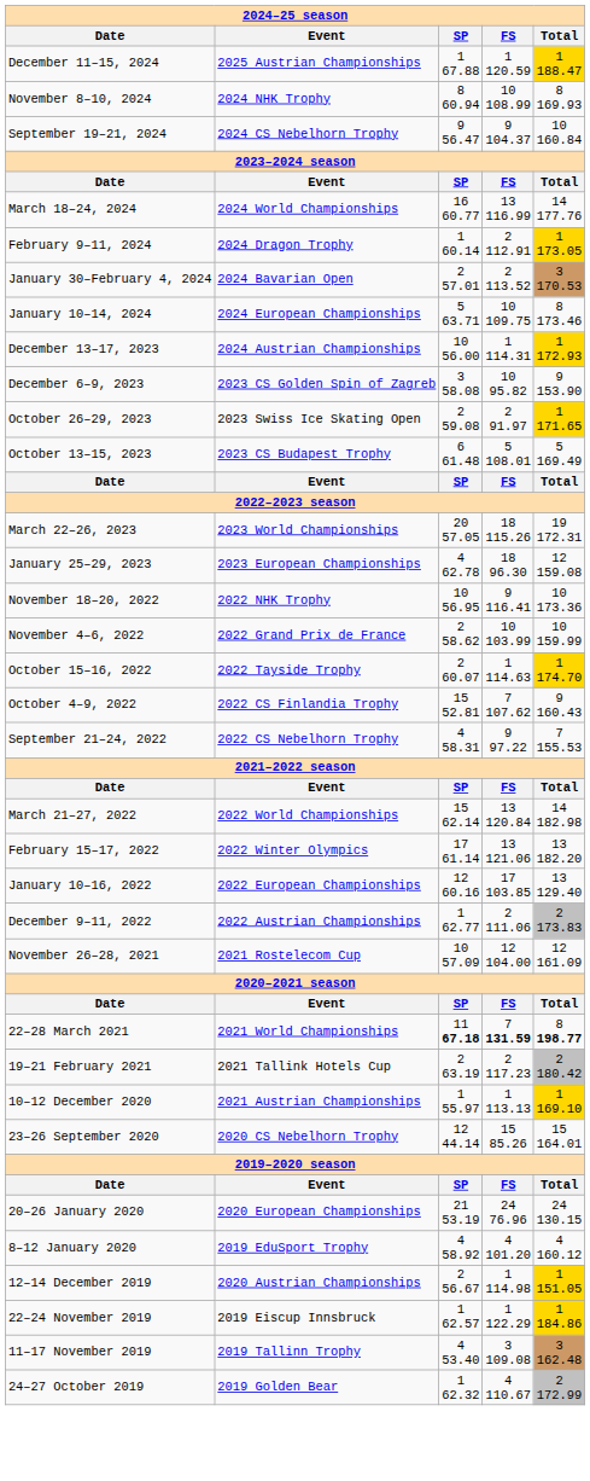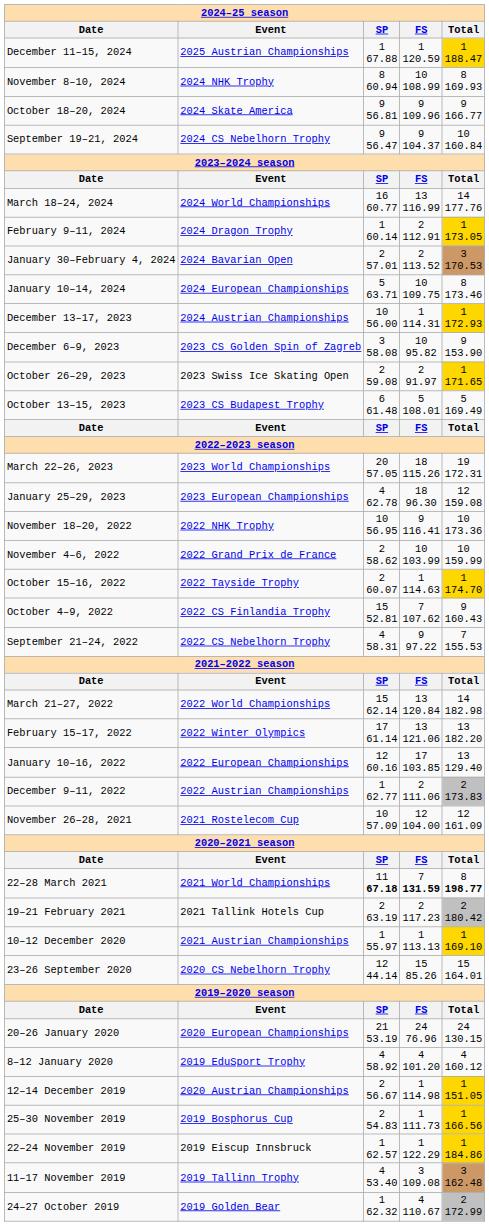 <table class="wikitable">
 <tr>
 <th colspan="5" style="background-color: #ffdead; " align="center"><strong><a href='#'>2024–25 season</a></strong></th>
 </tr>
 <tr>
 <th>Date</th>
 <th>Event</th>
 <th><a href='#'>SP</a></th>
 <th><a href='#'>FS</a></th>
 <th>Total</th>
 </tr>
 <tr>
 <td>December 11–15, 2024</td>
 <td><a href='#'>2025 Austrian Championships</a></td>
 <td align="center">1 <br> 67.88</td>
 <td align="center">1 <br> 120.59</td>
 <td align="center" bgcolor=gold>1 <br> 188.47</td>
 </tr>
 <tr>
 <td>November 8–10, 2024</td>
 <td><a href='#'>2024 NHK Trophy</a></td>
 <td align="center">8 <br> 60.94</td>
 <td align="center">10 <br> 108.99</td>
 <td align="center">8 <br> 169.93</td>
+</tr>
+<tr>
+<td>October 18–20, 2024</td>
+<td><a href='#'>2024 Skate America</a></td>
+<td align="center">9 <br> 56.81</td>
+<td align="center">9 <br> 109.96</td>
+<td align="center">9 <br> 166.77</td>
 </tr>
 <tr>
 <td>September 19–21, 2024</td>
 <td><a href='#'>2024 CS Nebelhorn Trophy</a></td>
 <td align="center">9 <br> 56.47</td>
 <td align="center">9 <br> 104.37</td>
 <td align="center">10 <br> 160.84</td>
 </tr>
 <tr>
 <td style="background-color: #ffdead; " colspan=5 align=center><a href='#'><strong>2023–2024 season</strong></a></td>
 </tr>
 <tr>
 <th>Date</th>
 <th>Event</th>
 <th><a href='#'>SP</a></th>
 <th><a href='#'>FS</a></th>
 <th>Total</th>
 </tr>
 <tr>
 <td>March 18–24, 2024</td>
 <td><a href='#'>2024 World Championships</a></td>
 <td align=center>16 <br> 60.77</td>
 <td align=center>13 <br> 116.99</td>
 <td align=center>14 <br> 177.76</td>
 </tr>
 <tr>
 <td>February 9–11, 2024</td>
 <td><a href='#'>2024 Dragon Trophy</a></td>
 <td align=center>1 <br> 60.14</td>
 <td align=center>2 <br> 112.91</td>
 <td align=center bgcolor=gold>1 <br> 173.05</td>
 </tr>
 <tr>
 <td>January 30–February 4, 2024</td>
 <td><a href='#'>2024 Bavarian Open</a></td>
 <td align=center>2 <br> 57.01</td>
 <td align=center>2 <br> 113.52</td>
 <td align=center bgcolor=cc9966>3 <br> 170.53</td>
 </tr>
 <tr>
 <td>January 10–14, 2024</td>
 <td><a href='#'>2024 European Championships</a></td>
 <td align=center>5 <br> 63.71</td>
 <td align=center>10 <br> 109.75</td>
 <td align=center>8 <br> 173.46</td>
 </tr>
 <tr>
 <td>December 13–17, 2023</td>
 <td><a href='#'>2024 Austrian Championships</a></td>
 <td align=center>10 <br> 56.00</td>
 <td align=center>1 <br> 114.31</td>
 <td align=center bgcolor=gold>1 <br> 172.93</td>
 </tr>
 <tr>
 <td>December 6–9, 2023</td>
 <td><a href='#'>2023 CS Golden Spin of Zagreb</a></td>
 <td align=center>3 <br> 58.08</td>
 <td align=center>10 <br> 95.82</td>
 <td align=center>9 <br> 153.90</td>
 </tr>
 <tr>
 <td>October 26–29, 2023</td>
 <td>2023 Swiss Ice Skating Open</td>
 <td align=center>2 <br> 59.08</td>
 <td align=center>2 <br> 91.97</td>
 <td align=center bgcolor=gold>1 <br> 171.65</td>
 </tr>
 <tr>
 <td>October 13–15, 2023</td>
 <td><a href='#'>2023 CS Budapest Trophy</a></td>
 <td align=center>6 <br> 61.48</td>
 <td align=center>5 <br> 108.01</td>
 <td align=center>5 <br> 169.49</td>
 </tr>
 <tr>
 <th>Date</th>
 <th>Event</th>
 <th><a href='#'>SP</a></th>
 <th><a href='#'>FS</a></th>
 <th>Total</th>
 </tr>
 <tr>
 <td style="background-color: #ffdead; " colspan=5 align=center><a href='#'><strong>2022–2023 season</strong></a></td>
 </tr>
 <tr>
 <td>March 22–26, 2023</td>
 <td><a href='#'>2023 World Championships</a></td>
 <td align=center>20 <br> 57.05</td>
 <td align=center>18 <br> 115.26</td>
 <td align=center>19 <br> 172.31</td>
 </tr>
 <tr>
 <td>January 25–29, 2023</td>
 <td><a href='#'>2023 European Championships</a></td>
 <td align=center>4 <br> 62.78</td>
 <td align=center>18 <br> 96.30</td>
 <td align=center>12 <br> 159.08</td>
 </tr>
 <tr>
 <td>November 18–20, 2022</td>
 <td><a href='#'>2022 NHK Trophy</a></td>
 <td align=center>10 <br> 56.95</td>
 <td align=center>9 <br> 116.41</td>
 <td align=center>10 <br> 173.36</td>
 </tr>
 <tr>
 <td>November 4–6, 2022</td>
 <td><a href='#'>2022 Grand Prix de France</a></td>
 <td align=center>2 <br> 58.62</td>
 <td align=center>10 <br> 103.99</td>
 <td align=center>10 <br> 159.99</td>
 </tr>
 <tr>
 <td>October 15–16, 2022</td>
 <td><a href='#'>2022 Tayside Trophy</a></td>
 <td align=center>2 <br> 60.07</td>
 <td align=center>1 <br> 114.63</td>
 <td align=center bgcolor=gold>1 <br> 174.70</td>
 </tr>
 <tr>
 <td>October 4–9, 2022</td>
 <td><a href='#'>2022 CS Finlandia Trophy</a></td>
 <td align=center>15 <br> 52.81</td>
 <td align=center>7 <br> 107.62</td>
 <td align=center>9 <br> 160.43</td>
 </tr>
 <tr>
 <td>September 21–24, 2022</td>
 <td><a href='#'>2022 CS Nebelhorn Trophy</a></td>
 <td align=center>4 <br> 58.31</td>
 <td align=center>9 <br> 97.22</td>
 <td align=center>7 <br> 155.53</td>
 </tr>
 <tr>
 <td style="background-color: #ffdead; " colspan=5 align=center><a href='#'><strong>2021–2022 season</strong></a></td>
 </tr>
 <tr>
 <th>Date</th>
 <th>Event</th>
 <th><a href='#'>SP</a></th>
 <th><a href='#'>FS</a></th>
 <th>Total</th>
 </tr>
 <tr>
 <td>March 21–27, 2022</td>
 <td><a href='#'>2022 World Championships</a></td>
 <td align=center>15 <br> 62.14</td>
 <td align=center>13 <br> 120.84</td>
 <td align=center>14 <br> 182.98</td>
 </tr>
 <tr>
 <td>February 15–17, 2022</td>
 <td><a href='#'>2022 Winter Olympics</a></td>
 <td align=center>17 <br> 61.14</td>
 <td align=center>13 <br> 121.06</td>
 <td align=center>13 <br> 182.20</td>
 </tr>
 <tr>
 <td>January 10–16, 2022</td>
 <td><a href='#'>2022 European Championships</a></td>
 <td align=center>12 <br> 60.16</td>
 <td align=center>17 <br> 103.85</td>
 <td align=center>13 <br> 129.40</td>
 </tr>
 <tr>
 <td>December 9–11, 2022</td>
 <td><a href='#'>2022 Austrian Championships</a></td>
 <td align=center>1 <br> 62.77</td>
 <td align=center>2 <br> 111.06</td>
 <td align=center bgcolor=silver>2 <br> 173.83</td>
 </tr>
 <tr>
 <td>November 26–28, 2021</td>
 <td><a href='#'>2021 Rostelecom Cup</a></td>
 <td align=center>10 <br> 57.09</td>
 <td align=center>12 <br> 104.00</td>
 <td align=center>12 <br> 161.09</td>
 </tr>
 <tr>
 <td style="background-color: #ffdead; " colspan=5 align=center><a href='#'><strong>2020–2021 season</strong></a></td>
 </tr>
 <tr>
 <th>Date</th>
 <th>Event</th>
 <th><a href='#'>SP</a></th>
 <th><a href='#'>FS</a></th>
 <th>Total</th>
 </tr>
 <tr>
 <td>22–28 March 2021</td>
 <td><a href='#'>2021 World Championships</a></td>
 <td align=center>11 <br> <strong>67.18</strong></td>
 <td align=center>7 <br> <strong>131.59</strong></td>
 <td align=center>8 <br> <strong>198.77</strong></td>
 </tr>
 <tr>
 <td>19–21 February 2021</td>
 <td>2021 Tallink Hotels Cup</td>
 <td align=center>2 <br> 63.19</td>
 <td align=center>2 <br> 117.23</td>
 <td align=center bgcolor=silver>2 <br> 180.42</td>
 </tr>
 <tr>
 <td>10–12 December 2020</td>
 <td><a href='#'>2021 Austrian Championships</a></td>
 <td align=center>1 <br> 55.97</td>
 <td align=center>1 <br> 113.13</td>
 <td align=center bgcolor=gold>1 <br> 169.10</td>
 </tr>
 <tr>
 <td>23–26 September 2020</td>
 <td><a href='#'>2020 CS Nebelhorn Trophy</a></td>
 <td align=center>12 <br> 44.14</td>
 <td align=center>15 <br> 85.26</td>
 <td align=center>15 <br> 164.01</td>
 </tr>
 <tr>
 <td style="background-color: #ffdead; " colspan=5 align=center><a href='#'><strong>2019–2020 season</strong></a></td>
 </tr>
 <tr>
 <th>Date</th>
 <th>Event</th>
 <th><a href='#'>SP</a></th>
 <th><a href='#'>FS</a></th>
 <th>Total</th>
 </tr>
 <tr>
 <td>20–26 January 2020</td>
 <td><a href='#'>2020 European Championships</a></td>
 <td align=center>21 <br> 53.19</td>
 <td align=center>24 <br> 76.96</td>
 <td align=center>24 <br> 130.15</td>
 </tr>
 <tr>
 <td>8–12 January 2020</td>
 <td><a href='#'>2019 EduSport Trophy</a></td>
 <td align=center>4 <br> 58.92</td>
 <td align=center>4 <br> 101.20</td>
 <td align=center>4 <br> 160.12</td>
 </tr>
 <tr>
 <td>12–14 December 2019</td>
 <td><a href='#'>2020 Austrian Championships</a></td>
 <td align=center>2 <br> 56.67</td>
 <td align=center>1 <br> 114.98</td>
 <td align=center bgcolor=gold>1 <br> 151.05</td>
 </tr>
 <tr>
+<td>25–30 November 2019</td>
+<td><a href='#'>2019 Bosphorus Cup</a></td>
+<td align=center>2 <br> 54.83</td>
+<td align=center>1 <br> 111.73</td>
+<td align=center bgcolor=gold>1 <br> 166.56</td>
+</tr>
+<tr>
 <td>22–24 November 2019</td>
 <td>2019 Eiscup Innsbruck</td>
 <td align=center>1 <br> 62.57</td>
 <td align=center>1 <br> 122.29</td>
 <td align=center bgcolor=gold>1 <br> 184.86</td>
 </tr>
 <tr>
 <td>11–17 November 2019</td>
 <td><a href='#'>2019 Tallinn Trophy</a></td>
 <td align=center>4 <br> 53.40</td>
 <td align=center>3 <br> 109.08</td>
 <td align=center bgcolor=cc9966>3 <br> 162.48</td>
 </tr>
 <tr>
 <td>24–27 October 2019</td>
 <td><a href='#'>2019 Golden Bear</a></td>
 <td align=center>1 <br> 62.32</td>
 <td align=center>4 <br> 110.67</td>
 <td align=center bgcolor=silver>2 <br> 172.99</td>
 </tr>
 </table>
